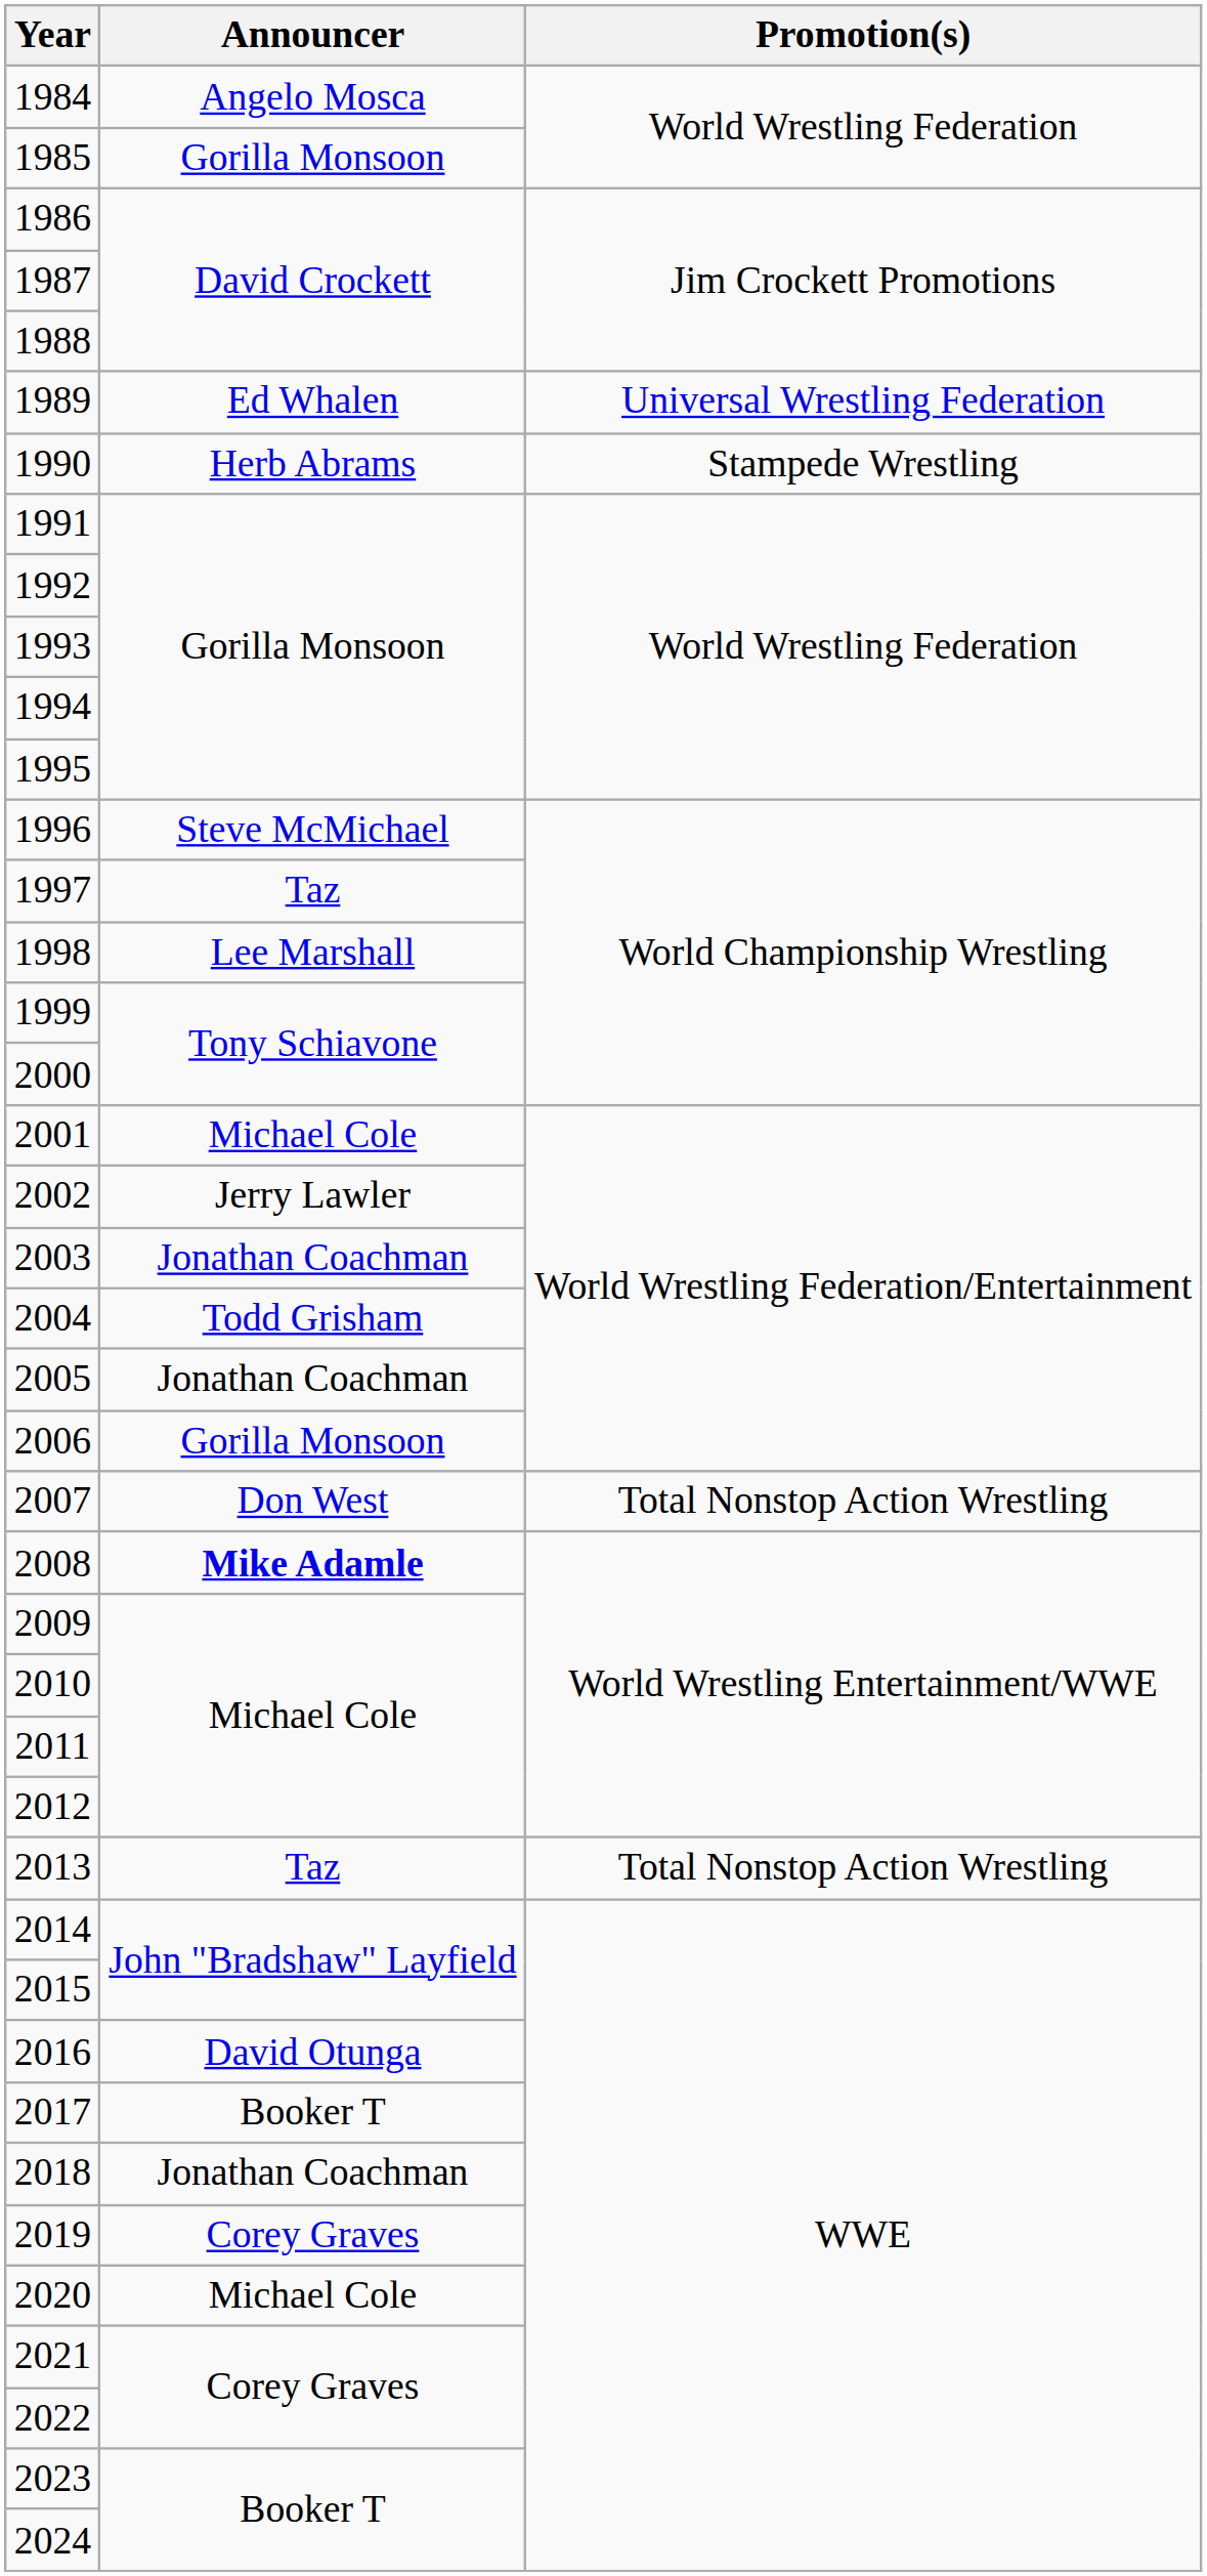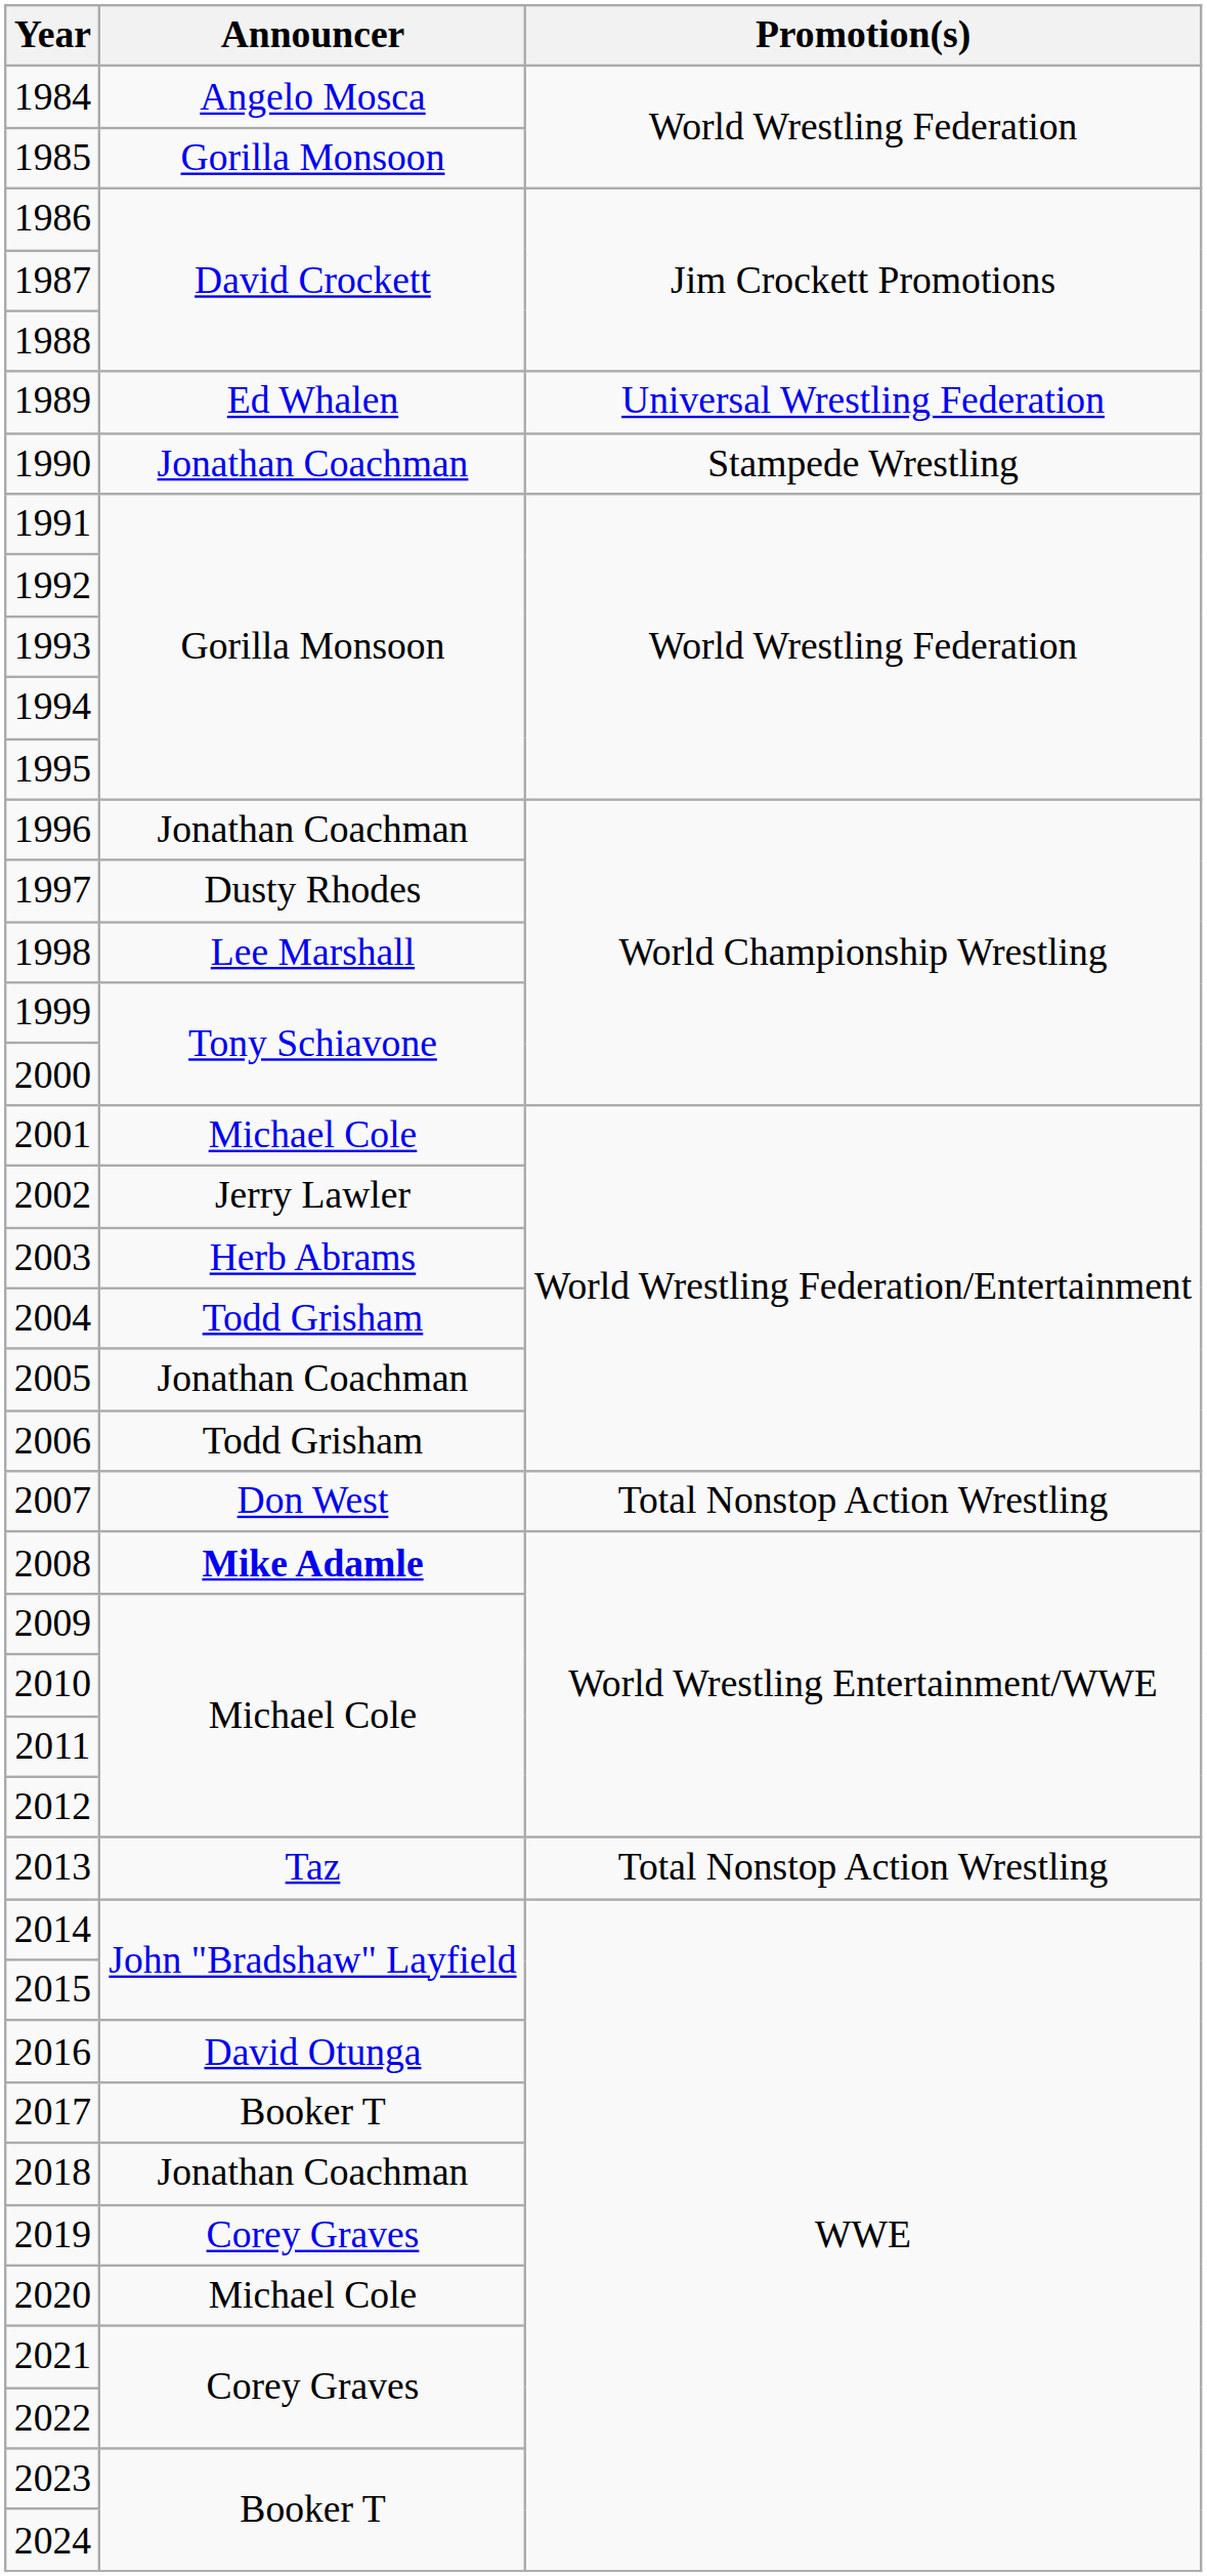 <table class="wikitable sortable" style="text-align: center">
 <tr>
 <th>Year</th>
 <th>Announcer</th>
 <th>Promotion(s)</th>
 </tr>
 <tr>
 <td>1984</td>
 <td><a href='#'>Angelo Mosca</a></td>
 <td rowspan=2>World Wrestling Federation</td>
 </tr>
 <tr>
 <td>1985</td>
 <td><a href='#'>Gorilla Monsoon</a></td>
 </tr>
 <tr>
 <td>1986</td>
 <td rowspan=3><a href='#'>David Crockett</a></td>
 <td rowspan=3>Jim Crockett Promotions</td>
 </tr>
 <tr>
 <td>1987</td>
 </tr>
 <tr>
 <td>1988</td>
 </tr>
 <tr>
 <td>1989</td>
 <td><a href='#'>Ed Whalen</a></td>
 <td><a href='#'>Universal Wrestling Federation</a></td>
 </tr>
 <tr>
 <td>1990</td>
-<td><a href='#'>Herb Abrams</a></td>
+<td><a href='#'>Jonathan Coachman</a></td>
 <td>Stampede Wrestling</td>
 </tr>
 <tr>
 <td>1991</td>
 <td rowspan=5>Gorilla Monsoon</td>
 <td rowspan=5>World Wrestling Federation</td>
 </tr>
 <tr>
 <td>1992</td>
 </tr>
 <tr>
 <td>1993</td>
 </tr>
 <tr>
 <td>1994</td>
 </tr>
 <tr>
 <td>1995</td>
 </tr>
 <tr>
 <td>1996</td>
-<td><a href='#'>Steve McMichael</a></td>
+<td>Jonathan Coachman</td>
 <td rowspan=5>World Championship Wrestling</td>
 </tr>
 <tr>
 <td>1997</td>
-<td><a href='#'>Taz</a></td>
+<td>Dusty Rhodes</td>
 </tr>
 <tr>
 <td>1998</td>
 <td><a href='#'>Lee Marshall</a></td>
 </tr>
 <tr>
 <td>1999</td>
 <td rowspan=2><a href='#'>Tony Schiavone</a></td>
 </tr>
 <tr>
 <td>2000</td>
 </tr>
 <tr>
 <td>2001</td>
 <td><a href='#'>Michael Cole</a></td>
 <td rowspan=6>World Wrestling Federation/Entertainment</td>
 </tr>
 <tr>
 <td>2002</td>
 <td>Jerry Lawler</td>
 </tr>
 <tr>
 <td>2003</td>
-<td><a href='#'>Jonathan Coachman</a></td>
+<td><a href='#'>Herb Abrams</a></td>
 </tr>
 <tr>
 <td>2004</td>
 <td><a href='#'>Todd Grisham</a></td>
 </tr>
 <tr>
 <td>2005</td>
 <td>Jonathan Coachman</td>
 </tr>
 <tr>
 <td>2006</td>
-<td><a href='#'>Gorilla Monsoon</a></td>
+<td>Todd Grisham</td>
 </tr>
 <tr>
 <td>2007</td>
 <td><a href='#'>Don West</a></td>
 <td>Total Nonstop Action Wrestling</td>
 </tr>
 <tr>
 <td>2008</td>
 <td><strong><a href='#'>Mike Adamle</a></strong></td>
 <td rowspan=5>World Wrestling Entertainment/WWE</td>
 </tr>
 <tr>
 <td>2009</td>
 <td rowspan=4>Michael Cole</td>
 </tr>
 <tr>
 <td>2010</td>
 </tr>
 <tr>
 <td>2011</td>
 </tr>
 <tr>
 <td>2012</td>
 </tr>
 <tr>
 <td>2013</td>
 <td><a href='#'>Taz</a></td>
 <td>Total Nonstop Action Wrestling</td>
 </tr>
 <tr>
 <td>2014</td>
 <td rowspan=2><a href='#'>John "Bradshaw" Layfield</a></td>
 <td rowspan="11">WWE</td>
 </tr>
 <tr>
 <td>2015</td>
 </tr>
 <tr>
 <td>2016</td>
 <td><a href='#'>David Otunga</a></td>
 </tr>
 <tr>
 <td>2017</td>
 <td>Booker T</td>
 </tr>
 <tr>
 <td>2018</td>
 <td>Jonathan Coachman</td>
 </tr>
 <tr>
 <td>2019</td>
 <td><a href='#'>Corey Graves</a></td>
 </tr>
 <tr>
 <td>2020</td>
 <td>Michael Cole</td>
 </tr>
 <tr>
 <td>2021</td>
 <td rowspan=2>Corey Graves</td>
 </tr>
 <tr>
 <td>2022</td>
 </tr>
 <tr>
 <td>2023</td>
 <td rowspan="2">Booker T</td>
 </tr>
 <tr>
 <td>2024</td>
 </tr>
 </table>
